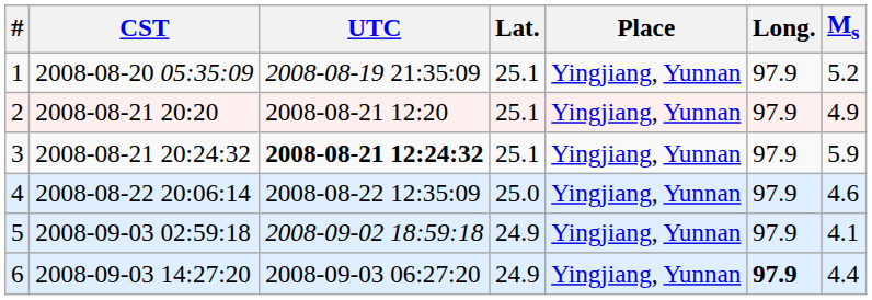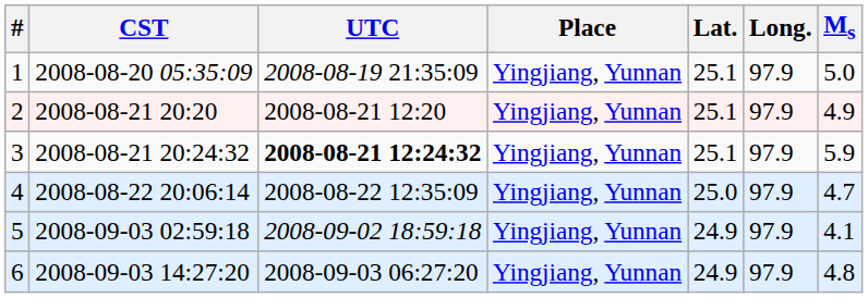 <table class="wikitable">
 <tr>
 <th>#</th>
 <th><a href='#'>CST</a></th>
 <th><a href='#'>UTC</a></th>
+<th>Place</th>
 <th>Lat.</th>
-<th>Place</th>
 <th>Long.</th>
 <th><a href='#'>M<sub>s</sub></a></th>
 </tr>
 <tr>
 <td>1</td>
 <td>2008-08-20 <em>05:35:09</em></td>
 <td><em>2008-08-19</em> 21:35:09</td>
+<td><a href='#'>Yingjiang</a>, <a href='#'>Yunnan</a></td>
 <td>25.1</td>
-<td><a href='#'>Yingjiang</a>, <a href='#'>Yunnan</a></td>
 <td>97.9</td>
-<td>5.2</td>
+<td>5.0</td>
 </tr>
 <tr bgcolor=#ffefef>
 <td>2</td>
 <td>2008-08-21 20:20</td>
 <td>2008-08-21 12:20</td>
+<td><a href='#'>Yingjiang</a>, <a href='#'>Yunnan</a></td>
 <td>25.1</td>
-<td><a href='#'>Yingjiang</a>, <a href='#'>Yunnan</a></td>
 <td>97.9</td>
 <td>4.9</td>
 </tr>
 <tr>
 <td>3</td>
 <td>2008-08-21 20:24:32</td>
 <td><strong>2008-08-21 12:24:32</strong></td>
+<td><a href='#'>Yingjiang</a>, <a href='#'>Yunnan</a></td>
 <td>25.1</td>
-<td><a href='#'>Yingjiang</a>, <a href='#'>Yunnan</a></td>
 <td>97.9</td>
 <td>5.9</td>
 </tr>
 <tr bgcolor=#dfefff>
 <td>4</td>
 <td>2008-08-22 20:06:14</td>
 <td>2008-08-22 12:35:09</td>
+<td><a href='#'>Yingjiang</a>, <a href='#'>Yunnan</a></td>
 <td>25.0</td>
-<td><a href='#'>Yingjiang</a>, <a href='#'>Yunnan</a></td>
 <td>97.9</td>
-<td>4.6</td>
+<td>4.7</td>
 </tr>
 <tr bgcolor=#dfefff>
 <td>5</td>
 <td>2008-09-03 02:59:18</td>
 <td><em>2008-09-02 18:59:18</em></td>
+<td><a href='#'>Yingjiang</a>, <a href='#'>Yunnan</a></td>
 <td>24.9</td>
-<td><a href='#'>Yingjiang</a>, <a href='#'>Yunnan</a></td>
 <td>97.9</td>
 <td>4.1</td>
 </tr>
 <tr bgcolor=#dfefff>
 <td>6</td>
 <td>2008-09-03 14:27:20</td>
 <td>2008-09-03 06:27:20</td>
+<td><a href='#'>Yingjiang</a>, <a href='#'>Yunnan</a></td>
 <td>24.9</td>
-<td><a href='#'>Yingjiang</a>, <a href='#'>Yunnan</a></td>
-<td><strong>97.9</strong></td>
-<td>4.4</td>
+<td>97.9</td>
+<td>4.8</td>
 </tr>
 </table>
